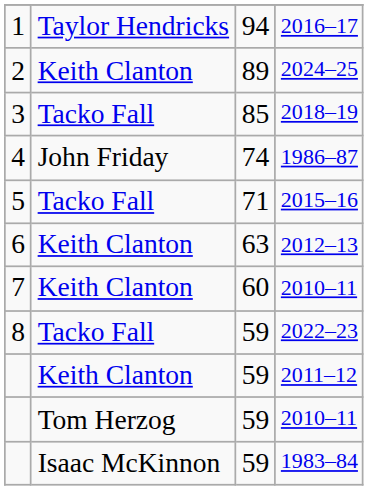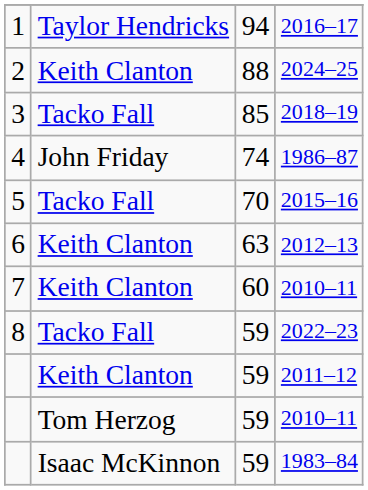 <table class="wikitable">
 <tr>
 </tr>
 <tr>
 <td>1</td>
 <td><a href='#'>Taylor Hendricks</a></td>
 <td>94</td>
 <td style="font-size:80%;"><a href='#'>2016–17</a></td>
 </tr>
 <tr>
 <td>2</td>
 <td><a href='#'>Keith Clanton</a></td>
-<td>89</td>
+<td>88</td>
 <td style="font-size:80%;"><a href='#'>2024–25</a></td>
 </tr>
 <tr>
 <td>3</td>
 <td><a href='#'>Tacko Fall</a></td>
 <td>85</td>
 <td style="font-size:80%;"><a href='#'>2018–19</a></td>
 </tr>
 <tr>
 <td>4</td>
 <td>John Friday</td>
 <td>74</td>
 <td style="font-size:80%;"><a href='#'>1986–87</a></td>
 </tr>
 <tr>
 <td>5</td>
 <td><a href='#'>Tacko Fall</a></td>
-<td>71</td>
+<td>70</td>
 <td style="font-size:80%;"><a href='#'>2015–16</a></td>
 </tr>
 <tr>
 <td>6</td>
 <td><a href='#'>Keith Clanton</a></td>
 <td>63</td>
 <td style="font-size:80%;"><a href='#'>2012–13</a></td>
 </tr>
 <tr>
 <td>7</td>
 <td><a href='#'>Keith Clanton</a></td>
 <td>60</td>
 <td style="font-size:80%;"><a href='#'>2010–11</a></td>
 </tr>
 <tr>
 <td>8</td>
 <td><a href='#'>Tacko Fall</a></td>
 <td>59</td>
 <td style="font-size:80%;"><a href='#'>2022–23</a></td>
 </tr>
 <tr>
 <td></td>
 <td><a href='#'>Keith Clanton</a></td>
 <td>59</td>
 <td style="font-size:80%;"><a href='#'>2011–12</a></td>
 </tr>
 <tr>
 <td></td>
 <td>Tom Herzog</td>
 <td>59</td>
 <td style="font-size:80%;"><a href='#'>2010–11</a></td>
 </tr>
 <tr>
 <td></td>
 <td>Isaac McKinnon</td>
 <td>59</td>
 <td style="font-size:80%;"><a href='#'>1983–84</a></td>
 </tr>
 </table>
